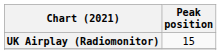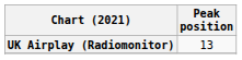 <table class="wikitable sortable plainrowheaders" style="text-align:center">
 <tr>
 <th scope="col">Chart (2021)</th>
 <th scope="col">Peak<br> position</th>
 </tr>
 <tr>
 <th scope="row">UK Airplay (Radiomonitor)</th>
-<td>15</td>
+<td>13</td>
 </tr>
 <tr>
 </tr>
 <tr>
 </tr>
 </table>
